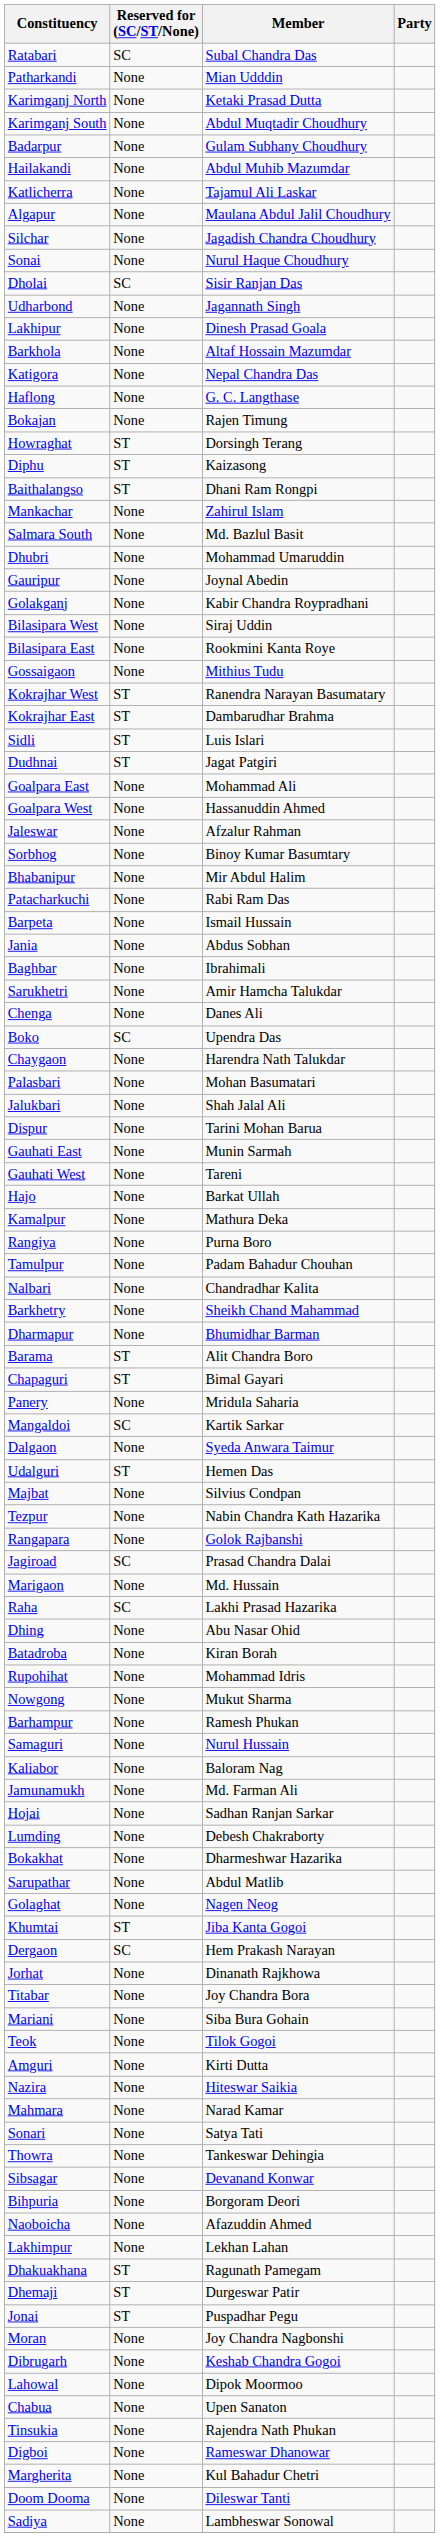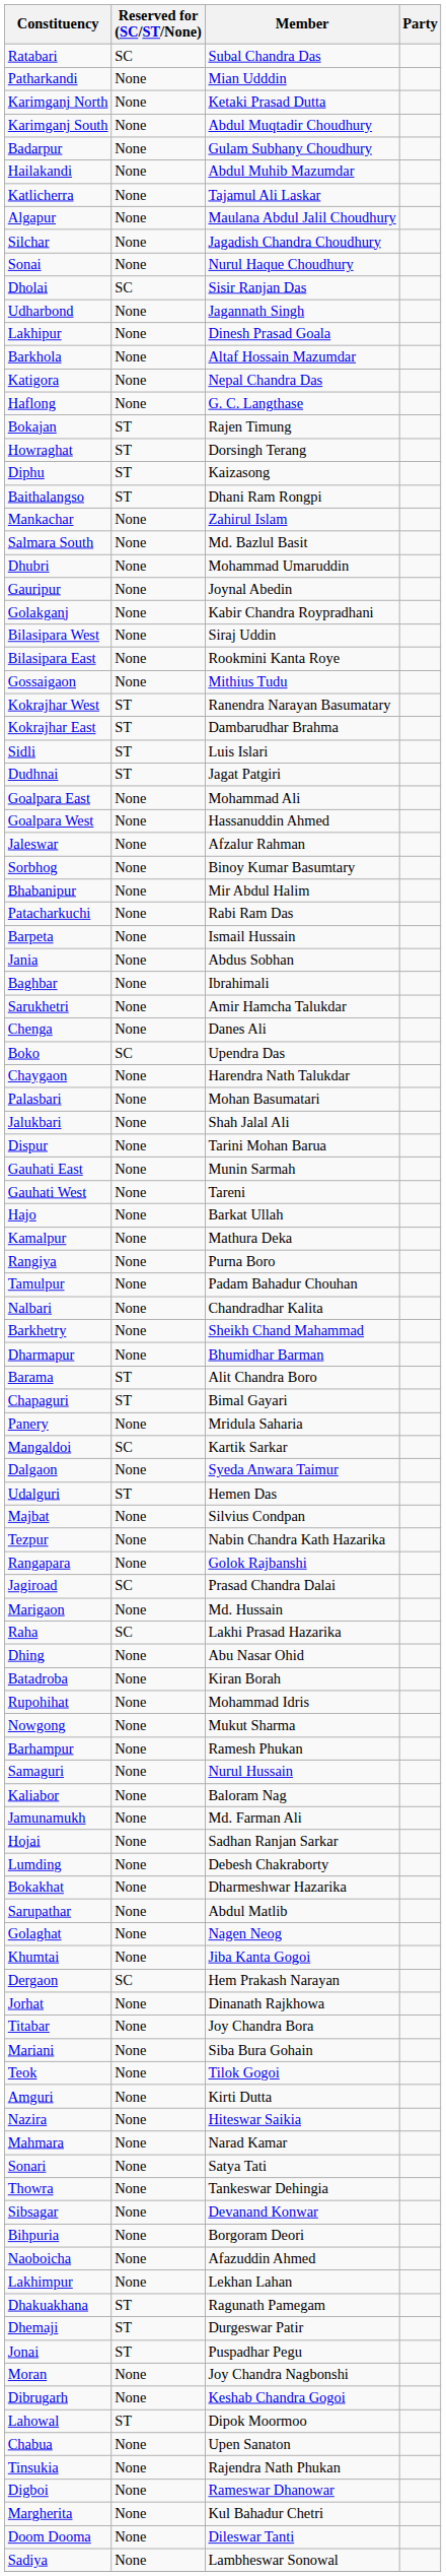 <table class="wikitable sortable">
 <tr>
 <th>Constituency</th>
 <th>Reserved for<br>(<a href='#'>SC</a>/<a href='#'>ST</a>/None)</th>
 <th>Member</th>
 <th colspan=2>Party</th>
 </tr>
 <tr>
 <td><a href='#'>Ratabari</a></td>
 <td>SC</td>
 <td><a href='#'>Subal Chandra Das</a></td>
 <td></td>
 </tr>
 <tr>
 <td><a href='#'>Patharkandi</a></td>
 <td>None</td>
 <td><a href='#'>Mian Udddin</a></td>
 <td></td>
 </tr>
 <tr>
 <td><a href='#'>Karimganj North</a></td>
 <td>None</td>
 <td><a href='#'>Ketaki Prasad Dutta</a></td>
 <td></td>
 </tr>
 <tr>
 <td><a href='#'>Karimganj South</a></td>
 <td>None</td>
 <td><a href='#'>Abdul Muqtadir Choudhury</a></td>
 <td></td>
 </tr>
 <tr>
 <td><a href='#'>Badarpur</a></td>
 <td>None</td>
 <td><a href='#'>Gulam Subhany Choudhury</a></td>
 <td></td>
 </tr>
 <tr>
 <td><a href='#'>Hailakandi</a></td>
 <td>None</td>
 <td><a href='#'>Abdul Muhib Mazumdar</a></td>
 <td></td>
 </tr>
 <tr>
 <td><a href='#'>Katlicherra</a></td>
 <td>None</td>
 <td><a href='#'>Tajamul Ali Laskar</a></td>
 <td></td>
 </tr>
 <tr>
 <td><a href='#'>Algapur</a></td>
 <td>None</td>
 <td><a href='#'>Maulana Abdul Jalil Choudhury</a></td>
 <td></td>
 </tr>
 <tr>
 <td><a href='#'>Silchar</a></td>
 <td>None</td>
 <td><a href='#'>Jagadish Chandra Choudhury</a></td>
 <td></td>
 </tr>
 <tr>
 <td><a href='#'>Sonai</a></td>
 <td>None</td>
 <td><a href='#'>Nurul Haque Choudhury</a></td>
 <td></td>
 </tr>
 <tr>
 <td><a href='#'>Dholai</a></td>
 <td>SC</td>
 <td><a href='#'>Sisir Ranjan Das</a></td>
 <td></td>
 </tr>
 <tr>
 <td><a href='#'>Udharbond</a></td>
 <td>None</td>
 <td><a href='#'>Jagannath Singh</a></td>
 <td></td>
 </tr>
 <tr>
 <td><a href='#'>Lakhipur</a></td>
 <td>None</td>
 <td><a href='#'>Dinesh Prasad Goala</a></td>
 <td></td>
 </tr>
 <tr>
 <td><a href='#'>Barkhola</a></td>
 <td>None</td>
 <td><a href='#'>Altaf Hossain Mazumdar</a></td>
 <td></td>
 </tr>
 <tr>
 <td><a href='#'>Katigora</a></td>
 <td>None</td>
 <td><a href='#'>Nepal Chandra Das</a></td>
 <td></td>
 </tr>
 <tr>
 <td><a href='#'>Haflong</a></td>
 <td>None</td>
 <td><a href='#'>G. C. Langthase</a></td>
 <td></td>
 </tr>
 <tr>
 <td><a href='#'>Bokajan</a></td>
-<td>None</td>
+<td>ST</td>
 <td>Rajen Timung</td>
 <td></td>
 </tr>
 <tr>
 <td><a href='#'>Howraghat</a></td>
 <td>ST</td>
 <td>Dorsingh Terang</td>
 <td></td>
 </tr>
 <tr>
 <td><a href='#'>Diphu</a></td>
 <td>ST</td>
 <td>Kaizasong</td>
 <td></td>
 </tr>
 <tr>
 <td><a href='#'>Baithalangso</a></td>
 <td>ST</td>
 <td>Dhani Ram Rongpi</td>
 <td></td>
 </tr>
 <tr>
 <td><a href='#'>Mankachar</a></td>
 <td>None</td>
 <td><a href='#'>Zahirul Islam</a></td>
 <td></td>
 </tr>
 <tr>
 <td><a href='#'>Salmara South</a></td>
 <td>None</td>
 <td>Md. Bazlul Basit</td>
 <td></td>
 </tr>
 <tr>
 <td><a href='#'>Dhubri</a></td>
 <td>None</td>
 <td>Mohammad Umaruddin</td>
 <td></td>
 </tr>
 <tr>
 <td><a href='#'>Gauripur</a></td>
 <td>None</td>
 <td>Joynal Abedin</td>
 <td></td>
 </tr>
 <tr>
 <td><a href='#'>Golakganj</a></td>
 <td>None</td>
 <td>Kabir Chandra Roypradhani</td>
 <td></td>
 </tr>
 <tr>
 <td><a href='#'>Bilasipara West</a></td>
 <td>None</td>
 <td>Siraj Uddin</td>
 <td></td>
 </tr>
 <tr>
 <td><a href='#'>Bilasipara East</a></td>
 <td>None</td>
 <td>Rookmini Kanta Roye</td>
 <td></td>
 </tr>
 <tr>
 <td><a href='#'>Gossaigaon</a></td>
 <td>None</td>
 <td><a href='#'>Mithius Tudu</a></td>
 <td></td>
 </tr>
 <tr>
 <td><a href='#'>Kokrajhar West</a></td>
 <td>ST</td>
 <td>Ranendra Narayan Basumatary</td>
 <td></td>
 </tr>
 <tr>
 <td><a href='#'>Kokrajhar East</a></td>
 <td>ST</td>
 <td>Dambarudhar Brahma</td>
 <td></td>
 </tr>
 <tr>
 <td><a href='#'>Sidli</a></td>
 <td>ST</td>
 <td>Luis Islari</td>
 <td></td>
 </tr>
 <tr>
 <td><a href='#'>Dudhnai</a></td>
 <td>ST</td>
 <td>Jagat Patgiri</td>
 <td></td>
 </tr>
 <tr>
 <td><a href='#'>Goalpara East</a></td>
 <td>None</td>
 <td>Mohammad Ali</td>
 <td></td>
 </tr>
 <tr>
 <td><a href='#'>Goalpara West</a></td>
 <td>None</td>
 <td>Hassanuddin Ahmed</td>
 <td></td>
 </tr>
 <tr>
 <td><a href='#'>Jaleswar</a></td>
 <td>None</td>
 <td>Afzalur Rahman</td>
 <td></td>
 </tr>
 <tr>
 <td><a href='#'>Sorbhog</a></td>
 <td>None</td>
 <td>Binoy Kumar Basumtary</td>
 <td></td>
 </tr>
 <tr>
 <td><a href='#'>Bhabanipur</a></td>
 <td>None</td>
 <td>Mir Abdul Halim</td>
 <td></td>
 </tr>
 <tr>
 <td><a href='#'>Patacharkuchi</a></td>
 <td>None</td>
 <td>Rabi Ram Das</td>
 <td></td>
 </tr>
 <tr>
 <td><a href='#'>Barpeta</a></td>
 <td>None</td>
 <td>Ismail Hussain</td>
 <td></td>
 </tr>
 <tr>
 <td><a href='#'>Jania</a></td>
 <td>None</td>
 <td>Abdus Sobhan</td>
 <td></td>
 </tr>
 <tr>
 <td><a href='#'>Baghbar</a></td>
 <td>None</td>
 <td>Ibrahimali</td>
 <td></td>
 </tr>
 <tr>
 <td><a href='#'>Sarukhetri</a></td>
 <td>None</td>
 <td>Amir Hamcha Talukdar</td>
 <td></td>
 </tr>
 <tr>
 <td><a href='#'>Chenga</a></td>
 <td>None</td>
 <td>Danes Ali</td>
 <td></td>
 </tr>
 <tr>
 <td><a href='#'>Boko</a></td>
 <td>SC</td>
 <td>Upendra Das</td>
 <td></td>
 </tr>
 <tr>
 <td><a href='#'>Chaygaon</a></td>
 <td>None</td>
 <td>Harendra Nath Talukdar</td>
 <td></td>
 </tr>
 <tr>
 <td><a href='#'>Palasbari</a></td>
 <td>None</td>
 <td>Mohan Basumatari</td>
 <td></td>
 </tr>
 <tr>
 <td><a href='#'>Jalukbari</a></td>
 <td>None</td>
 <td>Shah Jalal Ali</td>
 <td></td>
 </tr>
 <tr>
 <td><a href='#'>Dispur</a></td>
 <td>None</td>
 <td>Tarini Mohan Barua</td>
 <td></td>
 </tr>
 <tr>
 <td><a href='#'>Gauhati East</a></td>
 <td>None</td>
 <td>Munin Sarmah</td>
 <td></td>
 </tr>
 <tr>
 <td><a href='#'>Gauhati West</a></td>
 <td>None</td>
 <td>Tareni</td>
 <td></td>
 </tr>
 <tr>
 <td><a href='#'>Hajo</a></td>
 <td>None</td>
 <td>Barkat Ullah</td>
 <td></td>
 </tr>
 <tr>
 <td><a href='#'>Kamalpur</a></td>
 <td>None</td>
 <td>Mathura Deka</td>
 <td></td>
 </tr>
 <tr>
 <td><a href='#'>Rangiya</a></td>
 <td>None</td>
 <td>Purna Boro</td>
 <td></td>
 </tr>
 <tr>
 <td><a href='#'>Tamulpur</a></td>
 <td>None</td>
 <td>Padam Bahadur Chouhan</td>
 <td></td>
 </tr>
 <tr>
 <td><a href='#'>Nalbari</a></td>
 <td>None</td>
 <td>Chandradhar Kalita</td>
 <td></td>
 </tr>
 <tr>
 <td><a href='#'>Barkhetry</a></td>
 <td>None</td>
 <td><a href='#'>Sheikh Chand Mahammad</a></td>
 <td></td>
 </tr>
 <tr>
 <td><a href='#'>Dharmapur</a></td>
 <td>None</td>
 <td><a href='#'>Bhumidhar Barman</a></td>
 <td></td>
 </tr>
 <tr>
 <td><a href='#'>Barama</a></td>
 <td>ST</td>
 <td>Alit Chandra Boro</td>
 <td></td>
 </tr>
 <tr>
 <td><a href='#'>Chapaguri</a></td>
 <td>ST</td>
 <td>Bimal Gayari</td>
 <td></td>
 </tr>
 <tr>
 <td><a href='#'>Panery</a></td>
 <td>None</td>
 <td>Mridula Saharia</td>
 <td></td>
 </tr>
 <tr>
 <td><a href='#'>Mangaldoi</a></td>
 <td>SC</td>
 <td>Kartik Sarkar</td>
 <td></td>
 </tr>
 <tr>
 <td><a href='#'>Dalgaon</a></td>
 <td>None</td>
 <td><a href='#'>Syeda Anwara Taimur</a></td>
 <td></td>
 </tr>
 <tr>
 <td><a href='#'>Udalguri</a></td>
 <td>ST</td>
 <td>Hemen Das</td>
 <td></td>
 </tr>
 <tr>
 <td><a href='#'>Majbat</a></td>
 <td>None</td>
 <td>Silvius Condpan</td>
 <td></td>
 </tr>
 <tr>
 <td><a href='#'>Tezpur</a></td>
 <td>None</td>
 <td>Nabin Chandra Kath Hazarika</td>
 <td></td>
 </tr>
 <tr>
 <td><a href='#'>Rangapara</a></td>
 <td>None</td>
 <td><a href='#'>Golok Rajbanshi</a></td>
 <td></td>
 </tr>
 <tr>
 <td><a href='#'>Jagiroad</a></td>
 <td>SC</td>
 <td>Prasad Chandra Dalai</td>
 <td></td>
 </tr>
 <tr>
 <td><a href='#'>Marigaon</a></td>
 <td>None</td>
 <td>Md. Hussain</td>
 <td></td>
 </tr>
 <tr>
 <td><a href='#'>Raha</a></td>
 <td>SC</td>
 <td>Lakhi Prasad Hazarika</td>
 <td></td>
 </tr>
 <tr>
 <td><a href='#'>Dhing</a></td>
 <td>None</td>
 <td>Abu Nasar Ohid</td>
 <td></td>
 </tr>
 <tr>
 <td><a href='#'>Batadroba</a></td>
 <td>None</td>
 <td>Kiran Borah</td>
 <td></td>
 </tr>
 <tr>
 <td><a href='#'>Rupohihat</a></td>
 <td>None</td>
 <td>Mohammad Idris</td>
 <td></td>
 </tr>
 <tr>
 <td><a href='#'>Nowgong</a></td>
 <td>None</td>
 <td>Mukut Sharma</td>
 <td></td>
 </tr>
 <tr>
 <td><a href='#'>Barhampur</a></td>
 <td>None</td>
 <td>Ramesh Phukan</td>
 <td></td>
 </tr>
 <tr>
 <td><a href='#'>Samaguri</a></td>
 <td>None</td>
 <td><a href='#'>Nurul Hussain</a></td>
 <td></td>
 </tr>
 <tr>
 <td><a href='#'>Kaliabor</a></td>
 <td>None</td>
 <td>Baloram Nag</td>
 <td></td>
 </tr>
 <tr>
 <td><a href='#'>Jamunamukh</a></td>
 <td>None</td>
 <td>Md. Farman Ali</td>
 <td></td>
 </tr>
 <tr>
 <td><a href='#'>Hojai</a></td>
 <td>None</td>
 <td>Sadhan Ranjan Sarkar</td>
 <td></td>
 </tr>
 <tr>
 <td><a href='#'>Lumding</a></td>
 <td>None</td>
 <td>Debesh Chakraborty</td>
 <td></td>
 </tr>
 <tr>
 <td><a href='#'>Bokakhat</a></td>
 <td>None</td>
 <td>Dharmeshwar Hazarika</td>
 <td></td>
 </tr>
 <tr>
 <td><a href='#'>Sarupathar</a></td>
 <td>None</td>
 <td>Abdul Matlib</td>
 <td></td>
 </tr>
 <tr>
 <td><a href='#'>Golaghat</a></td>
 <td>None</td>
 <td><a href='#'>Nagen Neog</a></td>
 <td></td>
 </tr>
 <tr>
 <td><a href='#'>Khumtai</a></td>
-<td>ST</td>
+<td>None</td>
 <td><a href='#'>Jiba Kanta Gogoi</a></td>
 <td></td>
 </tr>
 <tr>
 <td><a href='#'>Dergaon</a></td>
 <td>SC</td>
 <td>Hem Prakash Narayan</td>
 <td></td>
 </tr>
 <tr>
 <td><a href='#'>Jorhat</a></td>
 <td>None</td>
 <td>Dinanath Rajkhowa</td>
 <td></td>
 </tr>
 <tr>
 <td><a href='#'>Titabar</a></td>
 <td>None</td>
 <td>Joy Chandra Bora</td>
 <td></td>
 </tr>
 <tr>
 <td><a href='#'>Mariani</a></td>
 <td>None</td>
 <td>Siba Bura Gohain</td>
 <td></td>
 </tr>
 <tr>
 <td><a href='#'>Teok</a></td>
 <td>None</td>
 <td><a href='#'>Tilok Gogoi</a></td>
 <td></td>
 </tr>
 <tr>
 <td><a href='#'>Amguri</a></td>
 <td>None</td>
 <td>Kirti Dutta</td>
 <td></td>
 </tr>
 <tr>
 <td><a href='#'>Nazira</a></td>
 <td>None</td>
 <td><a href='#'>Hiteswar Saikia</a></td>
 <td></td>
 </tr>
 <tr>
 <td><a href='#'>Mahmara</a></td>
 <td>None</td>
 <td>Narad Kamar</td>
 <td></td>
 </tr>
 <tr>
 <td><a href='#'>Sonari</a></td>
 <td>None</td>
 <td>Satya Tati</td>
 <td></td>
 </tr>
 <tr>
 <td><a href='#'>Thowra</a></td>
 <td>None</td>
 <td>Tankeswar Dehingia</td>
 <td></td>
 </tr>
 <tr>
 <td><a href='#'>Sibsagar</a></td>
 <td>None</td>
 <td><a href='#'>Devanand Konwar</a></td>
 <td></td>
 </tr>
 <tr>
 <td><a href='#'>Bihpuria</a></td>
 <td>None</td>
 <td>Borgoram Deori</td>
 <td></td>
 </tr>
 <tr>
 <td><a href='#'>Naoboicha</a></td>
 <td>None</td>
 <td>Afazuddin Ahmed</td>
 <td></td>
 </tr>
 <tr>
 <td><a href='#'>Lakhimpur</a></td>
 <td>None</td>
 <td>Lekhan Lahan</td>
 <td></td>
 </tr>
 <tr>
 <td><a href='#'>Dhakuakhana</a></td>
 <td>ST</td>
 <td>Ragunath Pamegam</td>
 <td></td>
 </tr>
 <tr>
 <td><a href='#'>Dhemaji</a></td>
 <td>ST</td>
 <td>Durgeswar Patir</td>
 <td></td>
 </tr>
 <tr>
 <td><a href='#'>Jonai</a></td>
 <td>ST</td>
 <td>Puspadhar Pegu</td>
 <td></td>
 </tr>
 <tr>
 <td><a href='#'>Moran</a></td>
 <td>None</td>
 <td>Joy Chandra Nagbonshi</td>
 <td></td>
 </tr>
 <tr>
 <td><a href='#'>Dibrugarh</a></td>
 <td>None</td>
 <td><a href='#'>Keshab Chandra Gogoi</a></td>
 <td></td>
 </tr>
 <tr>
 <td><a href='#'>Lahowal</a></td>
-<td>None</td>
+<td>ST</td>
 <td>Dipok Moormoo</td>
 <td></td>
 </tr>
 <tr>
 <td><a href='#'>Chabua</a></td>
 <td>None</td>
 <td>Upen Sanaton</td>
 <td></td>
 </tr>
 <tr>
 <td><a href='#'>Tinsukia</a></td>
 <td>None</td>
 <td>Rajendra Nath Phukan</td>
 <td></td>
 </tr>
 <tr>
 <td><a href='#'>Digboi</a></td>
 <td>None</td>
 <td><a href='#'>Rameswar Dhanowar</a></td>
 <td></td>
 </tr>
 <tr>
 <td><a href='#'>Margherita</a></td>
 <td>None</td>
 <td>Kul Bahadur Chetri</td>
 <td></td>
 </tr>
 <tr>
 <td><a href='#'>Doom Dooma</a></td>
 <td>None</td>
 <td><a href='#'>Dileswar Tanti</a></td>
 <td></td>
 </tr>
 <tr>
 <td><a href='#'>Sadiya</a></td>
 <td>None</td>
 <td>Lambheswar Sonowal</td>
 <td></td>
 </tr>
 <tr>
 </tr>
 </table>
